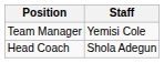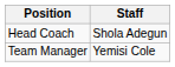 <table class="wikitable">
 <tr>
 <th scope="col">Position</th>
 <th scope="col">Staff</th>
 </tr>
 <tr>
+<td>Head Coach</td>
+<td> Shola Adegun</td>
+</tr>
+<tr>
 <td>Team Manager</td>
 <td> Yemisi Cole</td>
 </tr>
-<tr>
-<td>Head Coach</td>
-<td> Shola Adegun</td>
-</tr>
 </table>
